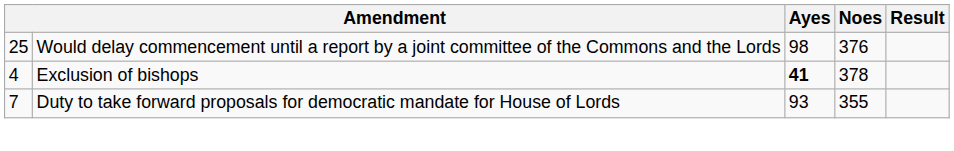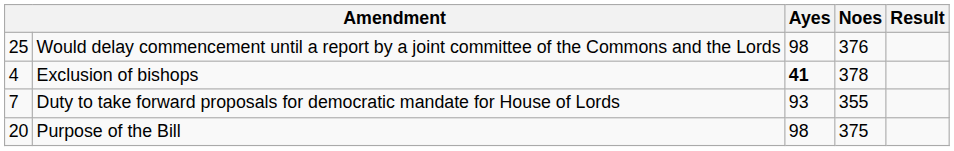 <table class="wikitable">
 <tr>
 <th colspan="2">Amendment</th>
 <th>Ayes</th>
 <th>Noes</th>
 <th>Result</th>
 </tr>
 <tr>
 <td>25</td>
 <td>Would delay commencement until a report by a joint committee of the Commons and the Lords</td>
 <td>98</td>
 <td>376</td>
 <td></td>
 </tr>
 <tr>
 <td>4</td>
 <td>Exclusion of bishops</td>
 <td><strong>41</strong></td>
 <td>378</td>
 <td></td>
 </tr>
 <tr>
 <td>7</td>
 <td>Duty to take forward proposals for democratic mandate for House of Lords</td>
 <td>93</td>
 <td>355</td>
 <td></td>
 </tr>
+<tr>
+<td>20</td>
+<td>Purpose of the Bill</td>
+<td>98</td>
+<td>375</td>
+<td></td>
+</tr>
 </table>
